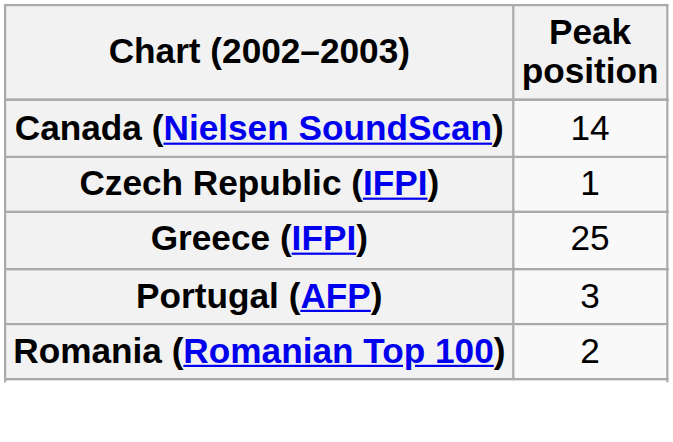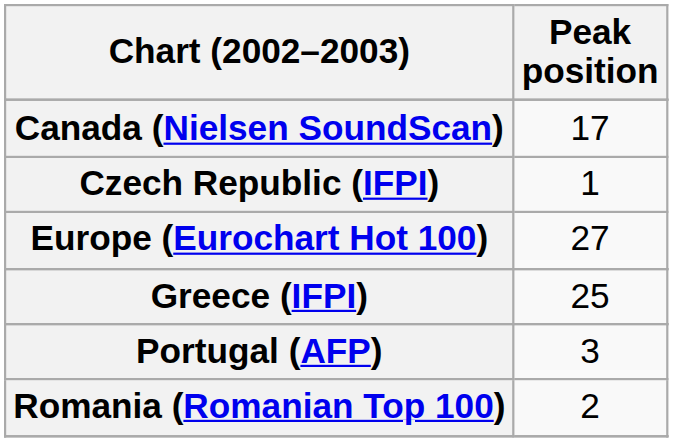 <table class="wikitable sortable plainrowheaders" style="text-align:center">
 <tr>
 <th scope="col">Chart (2002–2003)</th>
 <th scope="col">Peak<br>position</th>
 </tr>
 <tr>
 </tr>
 <tr>
 </tr>
 <tr>
 </tr>
 <tr>
 </tr>
 <tr>
 <th scope="row">Canada (<a href='#'>Nielsen SoundScan</a>)</th>
-<td>14</td>
+<td>17</td>
 </tr>
 <tr>
 <th scope="row">Czech Republic (<a href='#'>IFPI</a>)</th>
 <td>1</td>
+</tr>
+<tr>
+<th scope="row">Europe (<a href='#'>Eurochart Hot 100</a>)</th>
+<td>27</td>
 </tr>
 <tr>
 </tr>
 <tr>
 </tr>
 <tr>
 <th scope="row">Greece (<a href='#'>IFPI</a>)</th>
 <td>25</td>
 </tr>
 <tr>
 </tr>
 <tr>
 </tr>
 <tr>
 </tr>
 <tr>
 </tr>
 <tr>
 </tr>
 <tr>
 <th scope="row">Portugal (<a href='#'>AFP</a>)</th>
 <td>3</td>
 </tr>
 <tr>
 <th scope="row">Romania (<a href='#'>Romanian Top 100</a>)</th>
 <td>2</td>
 </tr>
 <tr>
 </tr>
 <tr>
 </tr>
 <tr>
 </tr>
 <tr>
 </tr>
 </table>
